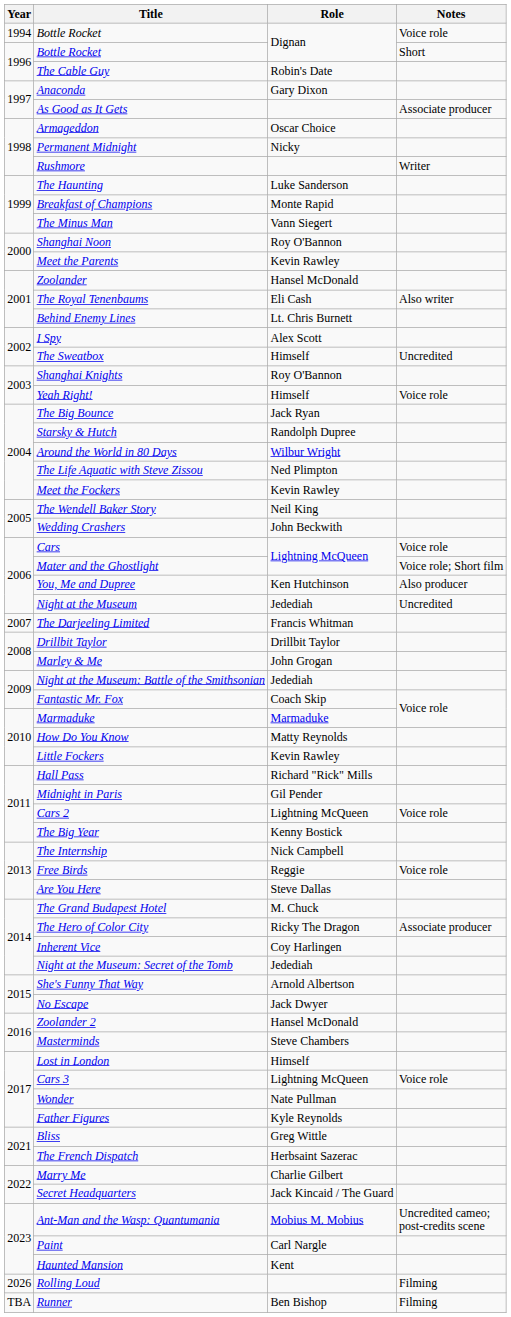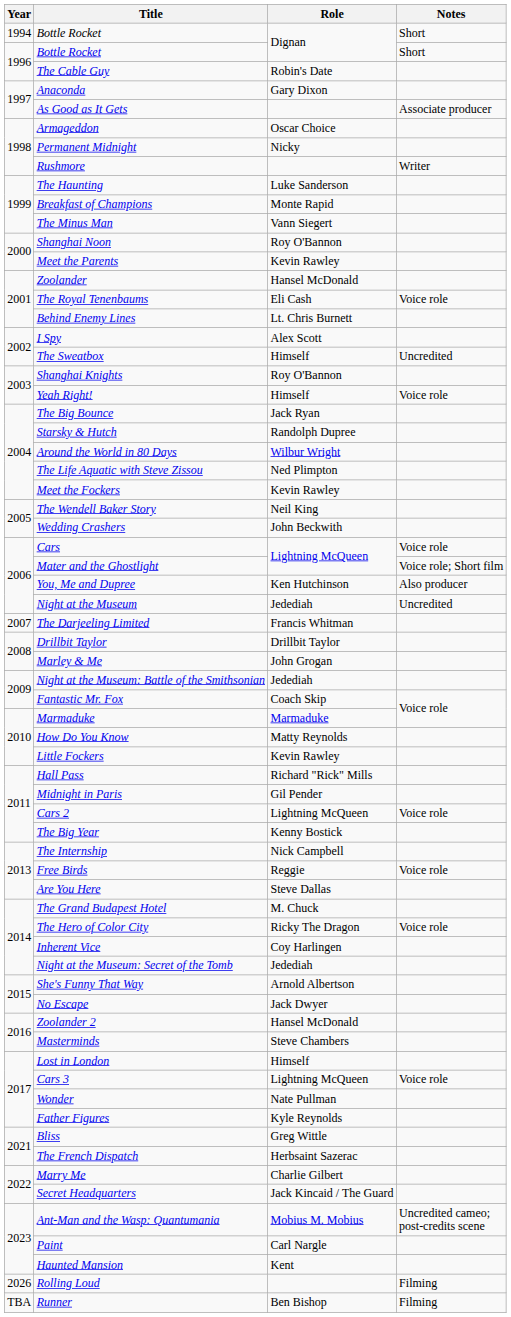 <table class="wikitable sortable plainrowheaders">
 <tr>
 <th scope="col">Year</th>
 <th scope="col">Title</th>
 <th scope="col">Role</th>
 <th scope="col" class="unsortable">Notes</th>
 </tr>
 <tr>
 <td>1994</td>
 <td><em>Bottle Rocket</em></td>
 <td rowspan="2">Dignan</td>
-<td>Voice role</td>
+<td>Short</td>
 </tr>
 <tr>
 <td rowspan="2">1996</td>
 <td><em><a href='#'>Bottle Rocket</a></em></td>
 <td>Short</td>
 </tr>
 <tr>
 <td><em><a href='#'>The Cable Guy</a></em></td>
 <td>Robin's Date</td>
 <td></td>
 </tr>
 <tr>
 <td rowspan="2">1997</td>
 <td><em><a href='#'>Anaconda</a></em></td>
 <td>Gary Dixon</td>
 <td></td>
 </tr>
 <tr>
 <td><em><a href='#'>As Good as It Gets</a></em></td>
 <td></td>
 <td>Associate producer</td>
 </tr>
 <tr>
 <td rowspan="3">1998</td>
 <td><em><a href='#'>Armageddon</a></em></td>
 <td>Oscar Choice</td>
 <td></td>
 </tr>
 <tr>
 <td><em><a href='#'>Permanent Midnight</a></em></td>
 <td>Nicky</td>
 <td></td>
 </tr>
 <tr>
 <td><em><a href='#'>Rushmore</a></em></td>
 <td></td>
 <td>Writer</td>
 </tr>
 <tr>
 <td rowspan="3">1999</td>
 <td><em><a href='#'>The Haunting</a></em></td>
 <td>Luke Sanderson</td>
 <td></td>
 </tr>
 <tr>
 <td><em><a href='#'>Breakfast of Champions</a></em></td>
 <td>Monte Rapid</td>
 <td></td>
 </tr>
 <tr>
 <td><em><a href='#'>The Minus Man</a></em></td>
 <td>Vann Siegert</td>
 <td></td>
 </tr>
 <tr>
 <td rowspan="2">2000</td>
 <td><em><a href='#'>Shanghai Noon</a></em></td>
 <td>Roy O'Bannon</td>
 <td></td>
 </tr>
 <tr>
 <td><em><a href='#'>Meet the Parents</a></em></td>
 <td>Kevin Rawley</td>
 <td></td>
 </tr>
 <tr>
 <td rowspan="3">2001</td>
 <td><em><a href='#'>Zoolander</a></em></td>
 <td>Hansel McDonald</td>
 <td></td>
 </tr>
 <tr>
 <td><em><a href='#'>The Royal Tenenbaums</a></em></td>
 <td>Eli Cash</td>
-<td>Also writer</td>
+<td>Voice role</td>
 </tr>
 <tr>
 <td><em><a href='#'>Behind Enemy Lines</a></em></td>
 <td>Lt. Chris Burnett</td>
 <td></td>
 </tr>
 <tr>
 <td rowspan="2">2002</td>
 <td><em><a href='#'>I Spy</a></em></td>
 <td>Alex Scott</td>
 <td></td>
 </tr>
 <tr>
 <td><em><a href='#'>The Sweatbox</a></em></td>
 <td>Himself</td>
 <td>Uncredited</td>
 </tr>
 <tr>
 <td rowspan="2">2003</td>
 <td><em><a href='#'>Shanghai Knights</a></em></td>
 <td>Roy O'Bannon</td>
 <td></td>
 </tr>
 <tr>
 <td><em><a href='#'>Yeah Right!</a></em></td>
 <td>Himself</td>
 <td>Voice role</td>
 </tr>
 <tr>
 <td rowspan="5">2004</td>
 <td><em><a href='#'>The Big Bounce</a></em></td>
 <td>Jack Ryan</td>
 <td></td>
 </tr>
 <tr>
 <td><em><a href='#'>Starsky & Hutch</a></em></td>
 <td>Randolph Dupree</td>
 <td></td>
 </tr>
 <tr>
 <td><em><a href='#'>Around the World in 80 Days</a></em></td>
 <td><a href='#'>Wilbur Wright</a></td>
 <td></td>
 </tr>
 <tr>
 <td><em><a href='#'>The Life Aquatic with Steve Zissou</a></em></td>
 <td>Ned Plimpton</td>
 <td></td>
 </tr>
 <tr>
 <td><em><a href='#'>Meet the Fockers</a></em></td>
 <td>Kevin Rawley</td>
 <td></td>
 </tr>
 <tr>
 <td rowspan="2">2005</td>
 <td><em><a href='#'>The Wendell Baker Story</a></em></td>
 <td>Neil King</td>
 <td></td>
 </tr>
 <tr>
 <td><em><a href='#'>Wedding Crashers</a></em></td>
 <td>John Beckwith</td>
 <td></td>
 </tr>
 <tr>
 <td rowspan="4">2006</td>
 <td><em><a href='#'>Cars</a></em></td>
 <td rowspan="2"><a href='#'>Lightning McQueen</a></td>
 <td>Voice role</td>
 </tr>
 <tr>
 <td><em><a href='#'>Mater and the Ghostlight</a></em></td>
 <td>Voice role; Short film</td>
 </tr>
 <tr>
 <td><em><a href='#'>You, Me and Dupree</a></em></td>
 <td>Ken Hutchinson</td>
 <td>Also producer</td>
 </tr>
 <tr>
 <td><em><a href='#'>Night at the Museum</a></em></td>
 <td>Jedediah</td>
 <td>Uncredited</td>
 </tr>
 <tr>
 <td>2007</td>
 <td><em><a href='#'>The Darjeeling Limited</a></em></td>
 <td>Francis Whitman</td>
 <td></td>
 </tr>
 <tr>
 <td rowspan="2">2008</td>
 <td><em><a href='#'>Drillbit Taylor</a></em></td>
 <td>Drillbit Taylor</td>
 <td></td>
 </tr>
 <tr>
 <td><em><a href='#'>Marley & Me</a></em></td>
 <td>John Grogan</td>
 <td></td>
 </tr>
 <tr>
 <td rowspan="2">2009</td>
 <td><em><a href='#'>Night at the Museum: Battle of the Smithsonian</a></em></td>
 <td>Jedediah</td>
 <td></td>
 </tr>
 <tr>
 <td><em><a href='#'>Fantastic Mr. Fox</a></em></td>
 <td>Coach Skip</td>
 <td rowspan="2">Voice role</td>
 </tr>
 <tr>
 <td rowspan="3">2010</td>
 <td><em><a href='#'>Marmaduke</a></em></td>
 <td><a href='#'>Marmaduke</a></td>
 </tr>
 <tr>
 <td><em><a href='#'>How Do You Know</a></em></td>
 <td>Matty Reynolds</td>
 <td></td>
 </tr>
 <tr>
 <td><em><a href='#'>Little Fockers</a></em></td>
 <td>Kevin Rawley</td>
 <td></td>
 </tr>
 <tr>
 <td rowspan="4">2011</td>
 <td><em><a href='#'>Hall Pass</a></em></td>
 <td>Richard "Rick" Mills</td>
 <td></td>
 </tr>
 <tr>
 <td><em><a href='#'>Midnight in Paris</a></em></td>
 <td>Gil Pender</td>
 <td></td>
 </tr>
 <tr>
 <td><em><a href='#'>Cars 2</a></em></td>
 <td>Lightning McQueen</td>
 <td>Voice role</td>
 </tr>
 <tr>
 <td><em><a href='#'>The Big Year</a></em></td>
 <td>Kenny Bostick</td>
 <td></td>
 </tr>
 <tr>
 <td rowspan="3">2013</td>
 <td><em><a href='#'>The Internship</a></em></td>
 <td>Nick Campbell</td>
 <td></td>
 </tr>
 <tr>
 <td><em><a href='#'>Free Birds</a></em></td>
 <td>Reggie</td>
 <td>Voice role</td>
 </tr>
 <tr>
 <td><em><a href='#'>Are You Here</a></em></td>
 <td>Steve Dallas</td>
 <td></td>
 </tr>
 <tr>
 <td rowspan="4">2014</td>
 <td><em><a href='#'>The Grand Budapest Hotel</a></em></td>
 <td>M. Chuck</td>
 <td></td>
 </tr>
 <tr>
 <td><em><a href='#'>The Hero of Color City</a></em></td>
 <td>Ricky The Dragon</td>
-<td>Associate producer</td>
+<td>Voice role</td>
 </tr>
 <tr>
 <td><em><a href='#'>Inherent Vice</a></em></td>
 <td>Coy Harlingen</td>
 <td></td>
 </tr>
 <tr>
 <td><em><a href='#'>Night at the Museum: Secret of the Tomb</a></em></td>
 <td>Jedediah</td>
 <td></td>
 </tr>
 <tr>
 <td rowspan="2">2015</td>
 <td><em><a href='#'>She's Funny That Way</a></em></td>
 <td>Arnold Albertson</td>
 <td></td>
 </tr>
 <tr>
 <td><em><a href='#'>No Escape</a></em></td>
 <td>Jack Dwyer</td>
 <td></td>
 </tr>
 <tr>
 <td rowspan="2">2016</td>
 <td><em><a href='#'>Zoolander 2</a></em></td>
 <td>Hansel McDonald</td>
 <td></td>
 </tr>
 <tr>
 <td><em><a href='#'>Masterminds</a></em></td>
 <td>Steve Chambers</td>
 <td></td>
 </tr>
 <tr>
 <td rowspan="4">2017</td>
 <td><em><a href='#'>Lost in London</a></em></td>
 <td>Himself</td>
 <td></td>
 </tr>
 <tr>
 <td><em><a href='#'>Cars 3</a></em></td>
 <td>Lightning McQueen</td>
 <td>Voice role</td>
 </tr>
 <tr>
 <td><em><a href='#'>Wonder</a></em></td>
 <td>Nate Pullman</td>
 <td></td>
 </tr>
 <tr>
 <td><em><a href='#'>Father Figures</a></em></td>
 <td>Kyle Reynolds</td>
 <td></td>
 </tr>
 <tr>
 <td rowspan="2">2021</td>
 <td><em><a href='#'>Bliss</a></em></td>
 <td>Greg Wittle</td>
 <td></td>
 </tr>
 <tr>
 <td><em><a href='#'>The French Dispatch</a></em></td>
 <td>Herbsaint Sazerac</td>
 <td></td>
 </tr>
 <tr>
 <td rowspan=2>2022</td>
 <td><em><a href='#'>Marry Me</a></em></td>
 <td>Charlie Gilbert</td>
 <td></td>
 </tr>
 <tr>
 <td><em><a href='#'>Secret Headquarters</a></em></td>
 <td>Jack Kincaid / The Guard</td>
 <td></td>
 </tr>
 <tr>
 <td rowspan=3>2023</td>
 <td><em><a href='#'>Ant-Man and the Wasp: Quantumania</a></em></td>
 <td><a href='#'>Mobius M. Mobius</a></td>
 <td>Uncredited cameo;<br>post-credits scene</td>
 </tr>
 <tr>
 <td><em><a href='#'>Paint</a></em></td>
 <td>Carl Nargle</td>
 <td></td>
 </tr>
 <tr>
 <td><em><a href='#'>Haunted Mansion</a></em></td>
 <td>Kent</td>
 <td></td>
 </tr>
 <tr>
 <td>2026</td>
 <td><em><a href='#'>Rolling Loud</a></em></td>
 <td></td>
 <td>Filming</td>
 </tr>
 <tr>
 <td>TBA</td>
 <td><em><a href='#'>Runner</a></em></td>
 <td>Ben Bishop</td>
 <td>Filming</td>
 </tr>
 </table>
